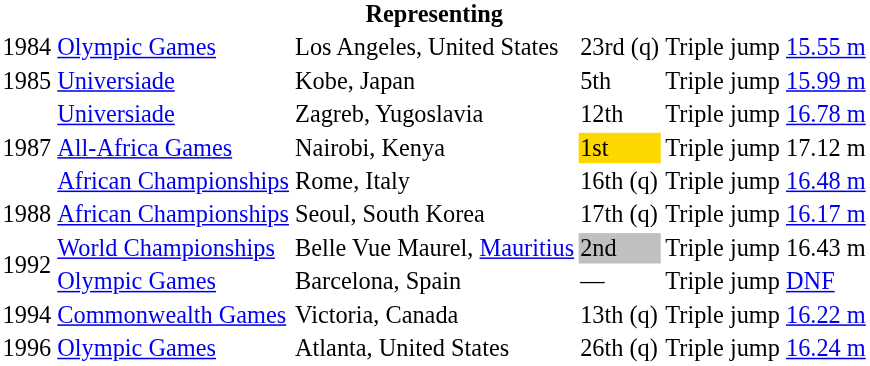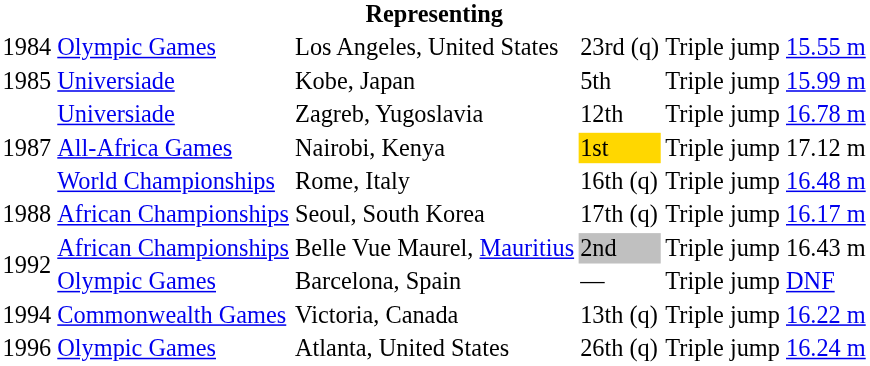 <table>
 <tr>
 <th colspan="6">Representing </th>
 </tr>
 <tr>
 <td>1984</td>
 <td><a href='#'>Olympic Games</a></td>
 <td>Los Angeles, United States</td>
 <td>23rd (q)</td>
 <td>Triple jump</td>
 <td><a href='#'>15.55 m</a></td>
 </tr>
 <tr>
 <td>1985</td>
 <td><a href='#'>Universiade</a></td>
 <td>Kobe, Japan</td>
 <td>5th</td>
 <td>Triple jump</td>
 <td><a href='#'>15.99 m</a></td>
 </tr>
 <tr>
 <td rowspan=3>1987</td>
 <td><a href='#'>Universiade</a></td>
 <td>Zagreb, Yugoslavia</td>
 <td>12th</td>
 <td>Triple jump</td>
 <td><a href='#'>16.78 m</a></td>
 </tr>
 <tr>
 <td><a href='#'>All-Africa Games</a></td>
 <td>Nairobi, Kenya</td>
 <td bgcolor=gold>1st</td>
 <td>Triple jump</td>
 <td>17.12 m</td>
 </tr>
 <tr>
-<td><a href='#'>African Championships</a></td>
+<td><a href='#'>World Championships</a></td>
 <td>Rome, Italy</td>
 <td>16th (q)</td>
 <td>Triple jump</td>
 <td><a href='#'>16.48 m</a></td>
 </tr>
 <tr>
 <td>1988</td>
 <td><a href='#'>African Championships</a></td>
 <td>Seoul, South Korea</td>
 <td>17th (q)</td>
 <td>Triple jump</td>
 <td><a href='#'>16.17 m</a></td>
 </tr>
 <tr>
 <td rowspan=2>1992</td>
-<td><a href='#'>World Championships</a></td>
+<td><a href='#'>African Championships</a></td>
 <td>Belle Vue Maurel, <a href='#'>Mauritius</a></td>
 <td bgcolor=silver>2nd</td>
 <td>Triple jump</td>
 <td>16.43 m</td>
 </tr>
 <tr>
 <td><a href='#'>Olympic Games</a></td>
 <td>Barcelona, Spain</td>
 <td>—</td>
 <td>Triple jump</td>
 <td><a href='#'>DNF</a></td>
 </tr>
 <tr>
 <td>1994</td>
 <td><a href='#'>Commonwealth Games</a></td>
 <td>Victoria, Canada</td>
 <td>13th (q)</td>
 <td>Triple jump</td>
 <td><a href='#'>16.22 m</a></td>
 </tr>
 <tr>
 <td>1996</td>
 <td><a href='#'>Olympic Games</a></td>
 <td>Atlanta, United States</td>
 <td>26th (q)</td>
 <td>Triple jump</td>
 <td><a href='#'>16.24 m</a></td>
 </tr>
 </table>
